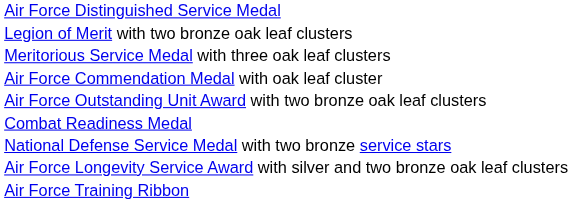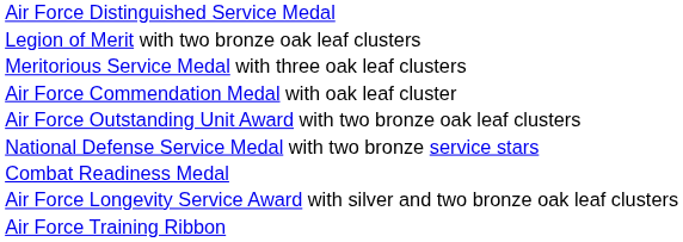 <table>
 <tr>
 <td></td>
 <td><a href='#'>Air Force Distinguished Service Medal</a></td>
 </tr>
 <tr>
 <td></td>
 <td><a href='#'>Legion of Merit</a> with two bronze oak leaf clusters</td>
 </tr>
 <tr>
 <td></td>
 <td><a href='#'>Meritorious Service Medal</a> with three oak leaf clusters</td>
 </tr>
 <tr>
 <td></td>
 <td><a href='#'>Air Force Commendation Medal</a> with oak leaf cluster</td>
 </tr>
 <tr>
 <td></td>
 <td><a href='#'>Air Force Outstanding Unit Award</a> with two bronze oak leaf clusters</td>
 </tr>
 <tr>
 <td></td>
-<td><a href='#'>Combat Readiness Medal</a></td>
+<td><a href='#'>National Defense Service Medal</a> with two bronze <a href='#'>service stars</a></td>
 </tr>
 <tr>
 <td></td>
-<td><a href='#'>National Defense Service Medal</a> with two bronze <a href='#'>service stars</a></td>
+<td><a href='#'>Combat Readiness Medal</a></td>
 </tr>
 <tr>
 <td></td>
 <td><a href='#'>Air Force Longevity Service Award</a> with silver and two bronze oak leaf clusters</td>
 </tr>
 <tr>
 <td></td>
 <td><a href='#'>Air Force Training Ribbon</a></td>
 </tr>
 </table>
